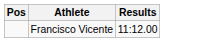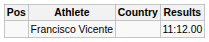 <table class="wikitable">
 <tr>
 <th>Pos</th>
 <th>Athlete</th>
+<th>Country</th>
 <th>Results</th>
 </tr>
 <tr>
 <td align="center"></td>
 <td>Francisco Vicente</td>
+<td></td>
 <td>11:12.00</td>
 </tr>
 </table>
